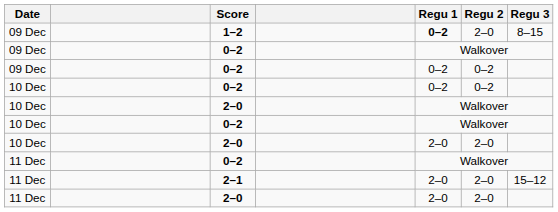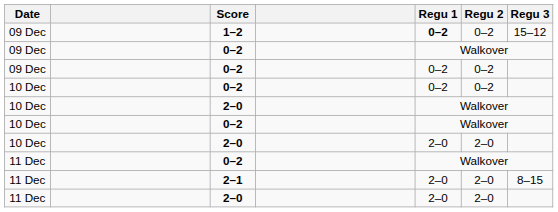 <table class="wikitable" style="text-align: center; font-size:90% ">
 <tr>
 <th width="50">Date</th>
 <th align="right" width="190"></th>
 <th width="50">Score</th>
 <th align="left" width="190"></th>
 <th width="50">Regu 1</th>
 <th width="50">Regu 2</th>
 <th width="50">Regu 3</th>
 </tr>
 <tr>
 <td>09 Dec</td>
 <td align=right></td>
 <td align=center><strong>1–2</strong></td>
 <td align=left><strong></strong></td>
 <td><strong>0–2</strong></td>
-<td>2–0</td>
-<td>8–15</td>
+<td>0–2</td>
+<td>15–12</td>
 </tr>
 <tr>
 <td>09 Dec</td>
 <td align=right></td>
 <td align=center><strong>0–2</strong></td>
 <td align=left><strong></strong></td>
 <td colspan=3>Walkover</td>
 </tr>
 <tr>
 <td>09 Dec</td>
 <td align=right></td>
 <td align=center><strong>0–2</strong></td>
 <td align=left><strong></strong></td>
 <td>0–2</td>
 <td>0–2</td>
 <td></td>
 </tr>
 <tr>
 <td>10 Dec</td>
 <td align=right></td>
 <td align=center><strong>0–2</strong></td>
 <td align=left><strong></strong></td>
 <td>0–2</td>
 <td>0–2</td>
 <td></td>
 </tr>
 <tr>
 <td>10 Dec</td>
 <td align=right><strong></strong></td>
 <td align=center><strong>2–0</strong></td>
 <td align=left></td>
 <td colspan=3>Walkover</td>
 </tr>
 <tr>
 <td>10 Dec</td>
 <td align=right></td>
 <td align=center><strong>0–2</strong></td>
 <td align=left><strong></strong></td>
 <td colspan=3>Walkover</td>
 </tr>
 <tr>
 <td>10 Dec</td>
 <td align=right><strong></strong></td>
 <td align=center><strong>2–0</strong></td>
 <td align=left></td>
 <td>2–0</td>
 <td>2–0</td>
 <td></td>
 </tr>
 <tr>
 <td>11 Dec</td>
 <td align=right></td>
 <td align=center><strong>0–2</strong></td>
 <td align=left><strong></strong></td>
 <td colspan=3>Walkover</td>
 </tr>
 <tr>
 <td>11 Dec</td>
 <td align=right><strong></strong></td>
 <td align=center><strong>2–1</strong></td>
 <td align=left></td>
 <td>2–0</td>
 <td>2–0</td>
-<td>15–12</td>
+<td>8–15</td>
 </tr>
 <tr>
 <td>11 Dec</td>
 <td align=right><strong></strong></td>
 <td align=center><strong>2–0</strong></td>
 <td align=left></td>
 <td>2–0</td>
 <td>2–0</td>
 <td></td>
 </tr>
 </table>
